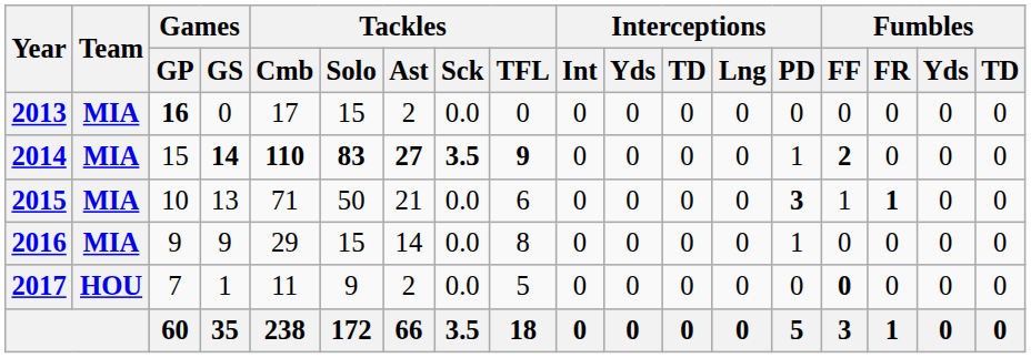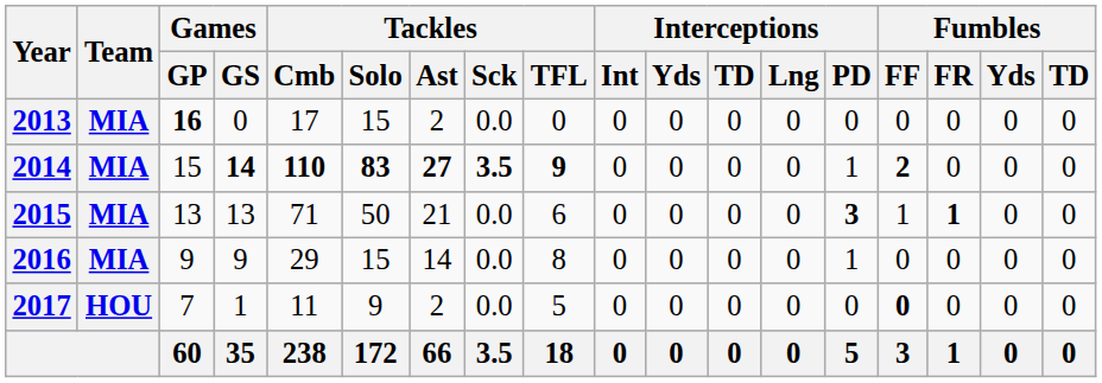 <table class="wikitable" style="text-align:center">
 <tr>
 <th rowspan="2">Year</th>
 <th rowspan="2">Team</th>
 <th colspan="2">Games</th>
 <th colspan="5">Tackles</th>
 <th colspan="5">Interceptions</th>
 <th colspan="4">Fumbles</th>
 </tr>
 <tr>
 <th>GP</th>
 <th>GS</th>
 <th>Cmb</th>
 <th>Solo</th>
 <th>Ast</th>
 <th>Sck</th>
 <th>TFL</th>
 <th>Int</th>
 <th>Yds</th>
 <th>TD</th>
 <th>Lng</th>
 <th>PD</th>
 <th>FF</th>
 <th>FR</th>
 <th>Yds</th>
 <th>TD</th>
 </tr>
 <tr>
 <th><a href='#'>2013</a></th>
 <th><a href='#'>MIA</a></th>
 <td><strong>16</strong></td>
 <td>0</td>
 <td>17</td>
 <td>15</td>
 <td>2</td>
 <td>0.0</td>
 <td>0</td>
 <td>0</td>
 <td>0</td>
 <td>0</td>
 <td>0</td>
 <td>0</td>
 <td>0</td>
 <td>0</td>
 <td>0</td>
 <td>0</td>
 </tr>
 <tr>
 <th><a href='#'>2014</a></th>
 <th><a href='#'>MIA</a></th>
 <td>15</td>
 <td><strong>14</strong></td>
 <td><strong>110</strong></td>
 <td><strong>83</strong></td>
 <td><strong>27</strong></td>
 <td><strong>3.5</strong></td>
 <td><strong>9</strong></td>
 <td>0</td>
 <td>0</td>
 <td>0</td>
 <td>0</td>
 <td>1</td>
 <td><strong>2</strong></td>
 <td>0</td>
 <td>0</td>
 <td>0</td>
 </tr>
 <tr>
 <th><a href='#'>2015</a></th>
 <th><a href='#'>MIA</a></th>
-<td>10</td>
+<td>13</td>
 <td>13</td>
 <td>71</td>
 <td>50</td>
 <td>21</td>
 <td>0.0</td>
 <td>6</td>
 <td>0</td>
 <td>0</td>
 <td>0</td>
 <td>0</td>
 <td><strong>3</strong></td>
 <td>1</td>
 <td><strong>1</strong></td>
 <td>0</td>
 <td>0</td>
 </tr>
 <tr>
 <th><a href='#'>2016</a></th>
 <th><a href='#'>MIA</a></th>
 <td>9</td>
 <td>9</td>
 <td>29</td>
 <td>15</td>
 <td>14</td>
 <td>0.0</td>
 <td>8</td>
 <td>0</td>
 <td>0</td>
 <td>0</td>
 <td>0</td>
 <td>1</td>
 <td>0</td>
 <td>0</td>
 <td>0</td>
 <td>0</td>
 </tr>
 <tr>
 <th><a href='#'>2017</a></th>
 <th><a href='#'>HOU</a></th>
 <td>7</td>
 <td>1</td>
 <td>11</td>
 <td>9</td>
 <td>2</td>
 <td>0.0</td>
 <td>5</td>
 <td>0</td>
 <td>0</td>
 <td>0</td>
 <td>0</td>
 <td>0</td>
 <td><strong>0</strong></td>
 <td>0</td>
 <td>0</td>
 <td>0</td>
 </tr>
 <tr>
 <th colspan="2"></th>
 <th>60</th>
 <th>35</th>
 <th>238</th>
 <th>172</th>
 <th>66</th>
 <th>3.5</th>
 <th>18</th>
 <th>0</th>
 <th>0</th>
 <th>0</th>
 <th>0</th>
 <th>5</th>
 <th>3</th>
 <th>1</th>
 <th>0</th>
 <th>0</th>
 </tr>
 </table>
